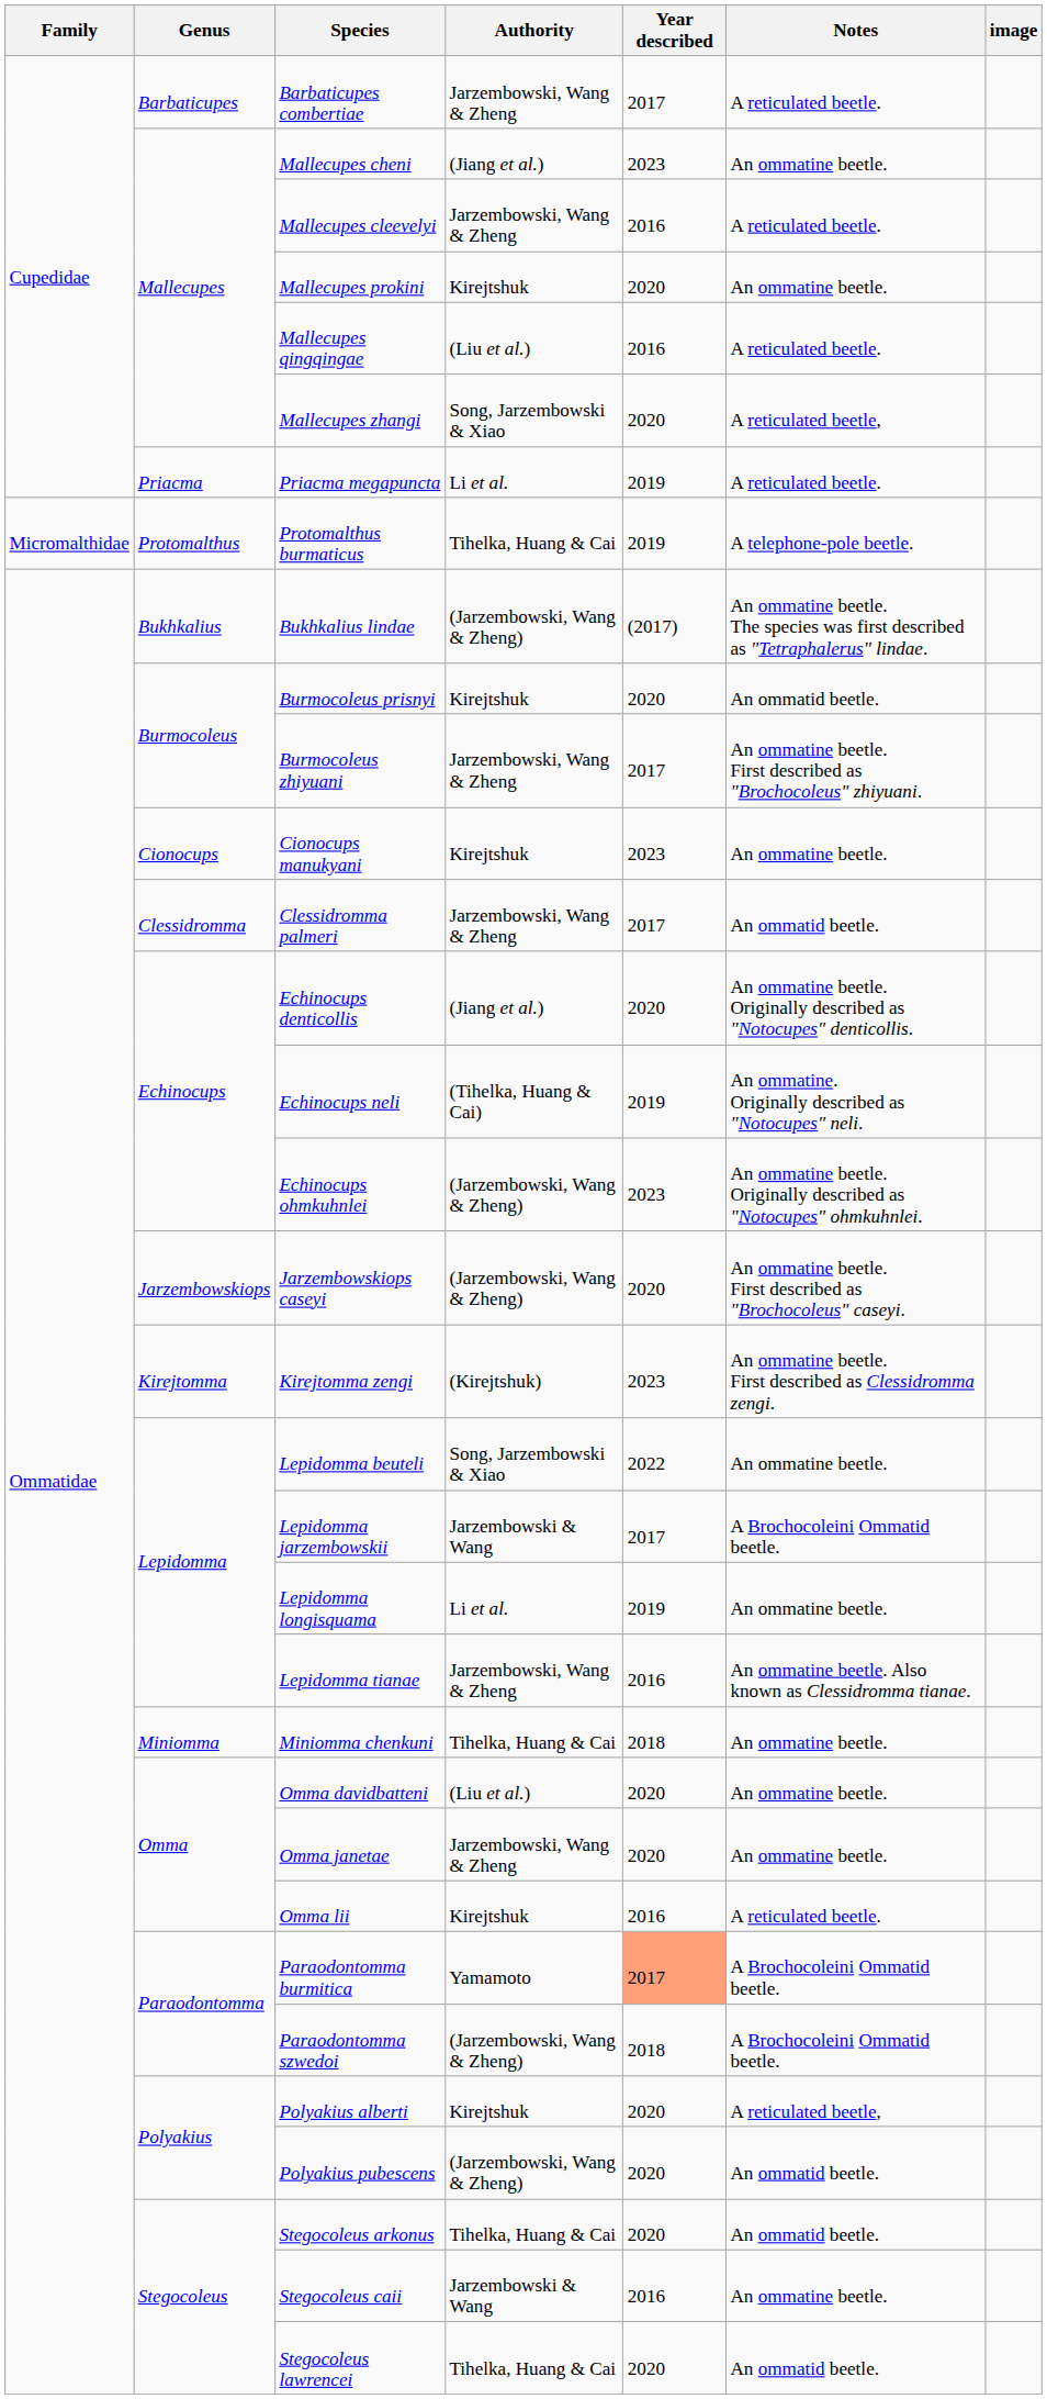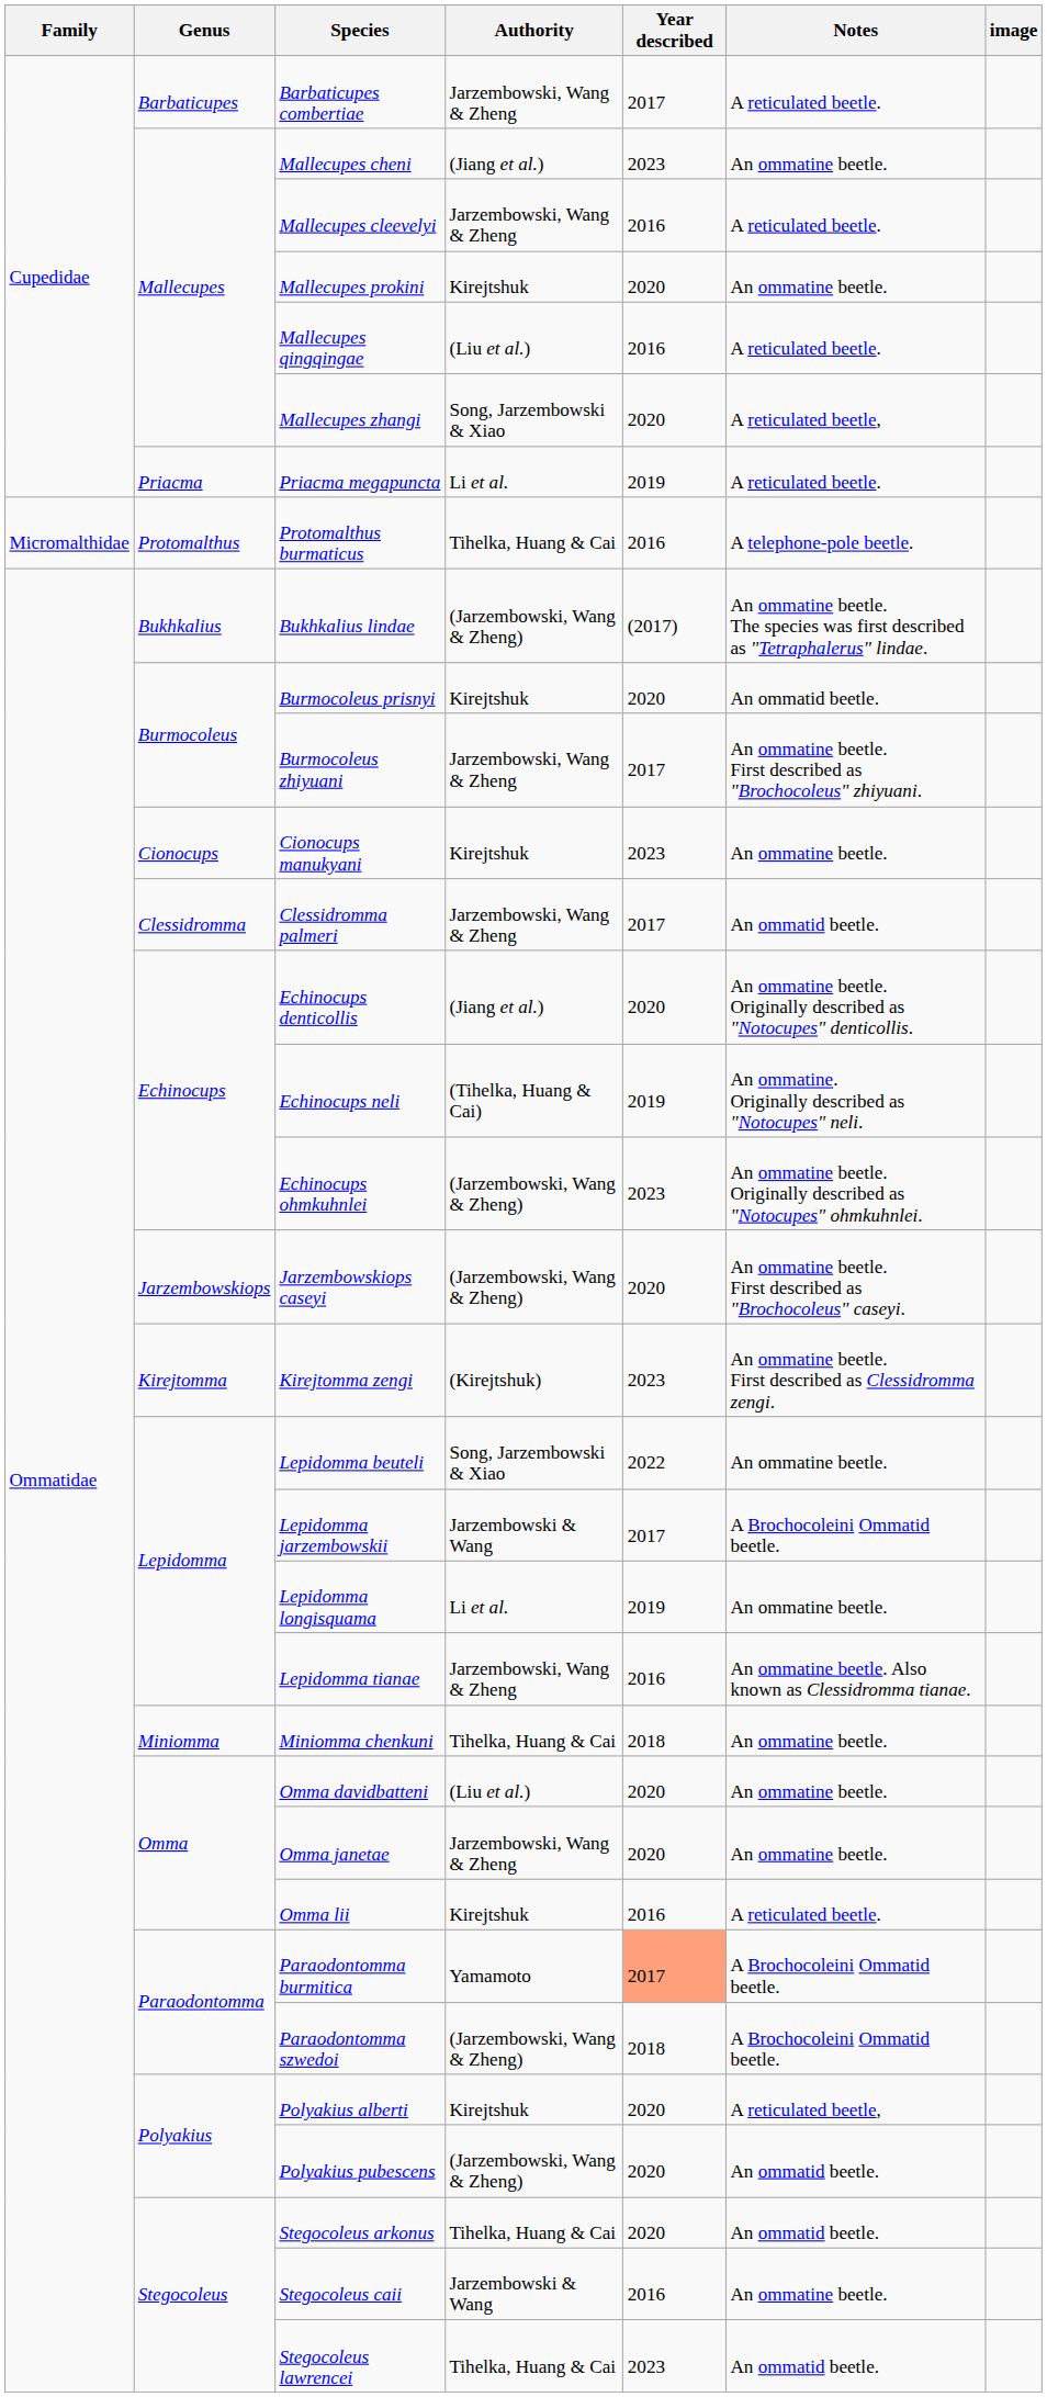 <table class="wikitable sortable" align="center" width="100%">
 <tr>
 <th>Family</th>
 <th>Genus</th>
 <th>Species</th>
 <th>Authority</th>
 <th>Year described</th>
 <th>Notes</th>
 <th>image</th>
 </tr>
 <tr>
 <td rowspan=7><a href='#'>Cupedidae</a></td>
 <td><br><em><a href='#'>Barbaticupes</a></em></td>
 <td><br><em><a href='#'>Barbaticupes combertiae</a></em></td>
 <td><br>Jarzembowski, Wang & Zheng</td>
 <td><br>2017</td>
 <td><br>A <a href='#'>reticulated beetle</a>.</td>
 <td></td>
 </tr>
 <tr>
 <td rowspan=5><em><a href='#'>Mallecupes</a></em></td>
 <td><br><em><a href='#'>Mallecupes cheni</a></em></td>
 <td><br>(Jiang <em>et al.</em>)</td>
 <td><br>2023</td>
 <td><br>An <a href='#'>ommatine</a> beetle.</td>
 <td></td>
 </tr>
 <tr>
 <td><br><em><a href='#'>Mallecupes cleevelyi</a></em></td>
 <td><br>Jarzembowski, Wang & Zheng</td>
 <td><br>2016</td>
 <td><br>A <a href='#'>reticulated beetle</a>.</td>
 <td></td>
 </tr>
 <tr>
 <td><br><em><a href='#'>Mallecupes prokini</a></em></td>
 <td><br>Kirejtshuk</td>
 <td><br>2020</td>
 <td><br>An <a href='#'>ommatine</a> beetle.</td>
 <td></td>
 </tr>
 <tr>
 <td><br><em><a href='#'>Mallecupes qingqingae</a></em></td>
 <td><br>(Liu <em>et al.</em>)</td>
 <td><br>2016</td>
 <td><br>A <a href='#'>reticulated beetle</a>.</td>
 <td></td>
 </tr>
 <tr>
 <td><br><em><a href='#'>Mallecupes zhangi</a></em></td>
 <td><br>Song, Jarzembowski & Xiao</td>
 <td><br>2020</td>
 <td><br>A <a href='#'>reticulated beetle</a>,</td>
 <td></td>
 </tr>
 <tr>
 <td><br><em><a href='#'>Priacma</a></em></td>
 <td><br><em><a href='#'>Priacma megapuncta</a></em></td>
 <td><br>Li <em>et al.</em></td>
 <td><br>2019</td>
 <td><br>A <a href='#'>reticulated beetle</a>.</td>
 <td></td>
 </tr>
 <tr>
 <td><br><a href='#'>Micromalthidae</a></td>
 <td><br><em><a href='#'>Protomalthus</a></em></td>
 <td><br><em><a href='#'>Protomalthus burmaticus</a></em></td>
 <td><br>Tihelka, Huang & Cai</td>
-<td><br>2019</td>
+<td><br>2016</td>
 <td><br>A <a href='#'>telephone-pole beetle</a>.</td>
 <td></td>
 </tr>
 <tr>
 <td rowspan=25><a href='#'>Ommatidae</a></td>
 <td><br><em><a href='#'>Bukhkalius</a></em></td>
 <td><br><em><a href='#'>Bukhkalius lindae</a></em></td>
 <td><br>(Jarzembowski, Wang & Zheng)</td>
 <td><br>(2017)</td>
 <td><br>An <a href='#'>ommatine</a> beetle. <br>The species was first described as <em>"<a href='#'>Tetraphalerus</a>" lindae</em>.</td>
 <td><br></td>
 </tr>
 <tr>
 <td rowspan=2><em><a href='#'>Burmocoleus</a></em></td>
 <td><br><em><a href='#'>Burmocoleus prisnyi</a></em></td>
 <td><br>Kirejtshuk</td>
 <td><br>2020</td>
 <td><br>An ommatid beetle.</td>
 <td><br></td>
 </tr>
 <tr>
 <td><br><em><a href='#'>Burmocoleus zhiyuani</a></em></td>
 <td><br>Jarzembowski, Wang & Zheng</td>
 <td><br>2017</td>
 <td><br>An <a href='#'>ommatine</a> beetle.<br>First described as <em>"<a href='#'>Brochocoleus</a>" zhiyuani</em>.</td>
 <td></td>
 </tr>
 <tr>
 <td><br><em><a href='#'>Cionocups</a></em></td>
 <td><br><em><a href='#'>Cionocups manukyani</a></em></td>
 <td><br>Kirejtshuk</td>
 <td><br>2023</td>
 <td><br>An <a href='#'>ommatine</a> beetle.</td>
 <td><br></td>
 </tr>
 <tr>
 <td><br><em><a href='#'>Clessidromma</a></em></td>
 <td><br><em><a href='#'>Clessidromma palmeri</a></em></td>
 <td><br>Jarzembowski, Wang & Zheng</td>
 <td><br>2017</td>
 <td><br>An <a href='#'>ommatid</a> beetle.</td>
 <td></td>
 </tr>
 <tr>
 <td rowspan=3><em><a href='#'>Echinocups</a></em></td>
 <td><br><em><a href='#'>Echinocups denticollis</a></em></td>
 <td><br>(Jiang <em>et al.</em>)</td>
 <td><br>2020</td>
 <td><br>An <a href='#'>ommatine</a> beetle.<br> Originally described as <em>"<a href='#'>Notocupes</a>" denticollis</em>.</td>
 <td></td>
 </tr>
 <tr>
 <td><br><em><a href='#'>Echinocups neli</a></em></td>
 <td><br>(Tihelka, Huang & Cai)</td>
 <td><br>2019</td>
 <td><br>An <a href='#'>ommatine</a>.<br> Originally described as <em>"<a href='#'>Notocupes</a>" neli</em>.</td>
 <td></td>
 </tr>
 <tr>
 <td><br><em><a href='#'>Echinocups ohmkuhnlei</a></em></td>
 <td><br>(Jarzembowski, Wang & Zheng)</td>
 <td><br>2023</td>
 <td><br>An <a href='#'>ommatine</a> beetle.<br> Originally described as <em>"<a href='#'>Notocupes</a>" ohmkuhnlei</em>.</td>
 <td></td>
 </tr>
 <tr>
 <td><br><em><a href='#'>Jarzembowskiops</a></em></td>
 <td><br><em><a href='#'>Jarzembowskiops caseyi</a></em></td>
 <td><br>(Jarzembowski, Wang & Zheng)</td>
 <td><br>2020</td>
 <td><br>An <a href='#'>ommatine</a> beetle. <br> First described as <em>"<a href='#'>Brochocoleus</a>" caseyi</em>.</td>
 <td></td>
 </tr>
 <tr>
 <td><br><em><a href='#'>Kirejtomma</a></em></td>
 <td><br><em><a href='#'>Kirejtomma zengi</a></em></td>
 <td><br>(Kirejtshuk)</td>
 <td><br>2023</td>
 <td><br>An <a href='#'>ommatine</a> beetle. <br> First described as <em><a href='#'>Clessidromma</a> zengi</em>.</td>
 <td><br></td>
 </tr>
 <tr>
 <td rowspan=4><em><a href='#'>Lepidomma</a></em></td>
 <td><br><em><a href='#'>Lepidomma beuteli</a></em></td>
 <td><br>Song, Jarzembowski & Xiao</td>
 <td><br>2022</td>
 <td><br>An ommatine beetle.</td>
 <td></td>
 </tr>
 <tr>
 <td><br><em><a href='#'>Lepidomma jarzembowskii</a></em></td>
 <td><br>Jarzembowski & Wang</td>
 <td><br>2017</td>
 <td><br>A <a href='#'>Brochocoleini</a> <a href='#'>Ommatid</a> beetle.</td>
 <td></td>
 </tr>
 <tr>
 <td><br><em><a href='#'>Lepidomma longisquama</a></em></td>
 <td><br>Li <em>et al.</em></td>
 <td><br>2019</td>
 <td><br>An ommatine beetle.</td>
 <td></td>
 </tr>
 <tr>
 <td><br><em><a href='#'>Lepidomma tianae</a></em></td>
 <td><br>Jarzembowski, Wang & Zheng</td>
 <td><br>2016</td>
 <td><br>An <a href='#'>ommatine beetle</a>. Also known as <em>Clessidromma tianae</em>.</td>
 <td></td>
 </tr>
 <tr>
 <td><br><em><a href='#'>Miniomma</a></em></td>
 <td><br><em><a href='#'>Miniomma chenkuni</a></em></td>
 <td><br>Tihelka, Huang & Cai</td>
 <td><br>2018</td>
 <td><br>An <a href='#'>ommatine</a> beetle.</td>
 <td><br></td>
 </tr>
 <tr>
 <td rowspan=3><em><a href='#'>Omma</a></em></td>
 <td><br><em><a href='#'>Omma davidbatteni</a></em></td>
 <td><br>(Liu <em>et al.</em>)</td>
 <td><br>2020</td>
 <td><br>An <a href='#'>ommatine</a> beetle.</td>
 <td></td>
 </tr>
 <tr>
 <td><br><em><a href='#'>Omma janetae</a></em></td>
 <td><br>Jarzembowski, Wang & Zheng</td>
 <td><br>2020</td>
 <td><br>An <a href='#'>ommatine</a> beetle.</td>
 <td><br></td>
 </tr>
 <tr>
 <td><br><em><a href='#'>Omma lii</a></em></td>
 <td><br>Kirejtshuk</td>
 <td><br>2016</td>
 <td><br>A <a href='#'>reticulated beetle</a>.</td>
 <td></td>
 </tr>
 <tr>
 <td rowspan=2><em><a href='#'>Paraodontomma</a></em></td>
 <td><br><em><a href='#'>Paraodontomma burmitica</a></em></td>
 <td><br>Yamamoto</td>
 <td style="background: lightsalmon;"><br>2017</td>
 <td><br>A <a href='#'>Brochocoleini</a> <a href='#'>Ommatid</a> beetle.</td>
 <td></td>
 </tr>
 <tr>
 <td><br><em><a href='#'>Paraodontomma szwedoi</a></em></td>
 <td><br>(Jarzembowski, Wang & Zheng)</td>
 <td><br>2018</td>
 <td><br>A <a href='#'>Brochocoleini</a> <a href='#'>Ommatid</a> beetle.</td>
 <td></td>
 </tr>
 <tr>
 <td rowspan=2><em><a href='#'>Polyakius</a></em></td>
 <td><br><em><a href='#'>Polyakius alberti</a></em></td>
 <td><br>Kirejtshuk</td>
 <td><br>2020</td>
 <td><br>A <a href='#'>reticulated beetle</a>,</td>
 <td><br></td>
 </tr>
 <tr>
 <td><br><em><a href='#'>Polyakius pubescens</a></em></td>
 <td><br>(Jarzembowski, Wang & Zheng)</td>
 <td><br>2020</td>
 <td><br>An <a href='#'>ommatid</a> beetle.</td>
 <td></td>
 </tr>
 <tr>
 <td rowspan=3><em><a href='#'>Stegocoleus</a></em></td>
 <td><br><em><a href='#'>Stegocoleus arkonus</a></em></td>
 <td><br>Tihelka, Huang & Cai</td>
 <td><br>2020</td>
 <td><br>An <a href='#'>ommatid</a> beetle.</td>
 <td></td>
 </tr>
 <tr>
 <td><br><em><a href='#'>Stegocoleus caii</a></em></td>
 <td><br>Jarzembowski & Wang</td>
 <td><br>2016</td>
 <td><br>An <a href='#'>ommatine</a> beetle.</td>
 <td></td>
 </tr>
 <tr>
 <td><br><em><a href='#'>Stegocoleus lawrencei</a></em></td>
 <td><br>Tihelka, Huang & Cai</td>
-<td><br>2020</td>
+<td><br>2023</td>
 <td><br>An <a href='#'>ommatid</a> beetle.</td>
 <td></td>
 </tr>
 <tr>
 </tr>
 </table>
